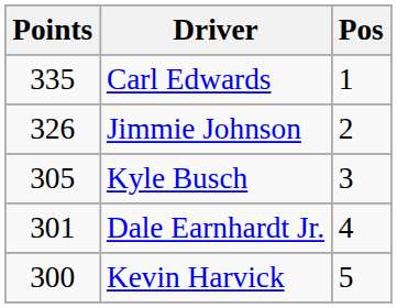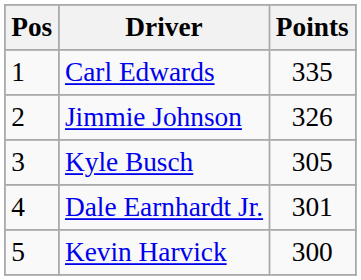 <table class="sortable wikitable " style="font-size: 95%;">
 <tr>
+<th>Pos</th>
+<th>Driver</th>
 <th>Points</th>
-<th>Driver</th>
-<th>Pos</th>
 </tr>
 <tr>
+<td>1</td>
+<td><a href='#'>Carl Edwards</a></td>
 <td style="text-align:center;">335</td>
-<td><a href='#'>Carl Edwards</a></td>
-<td>1</td>
 </tr>
 <tr>
+<td>2</td>
+<td><a href='#'>Jimmie Johnson</a></td>
 <td style="text-align:center;">326</td>
-<td><a href='#'>Jimmie Johnson</a></td>
-<td>2</td>
 </tr>
 <tr>
+<td>3</td>
+<td><a href='#'>Kyle Busch</a></td>
 <td style="text-align:center;">305</td>
-<td><a href='#'>Kyle Busch</a></td>
-<td>3</td>
 </tr>
 <tr>
+<td>4</td>
+<td><a href='#'>Dale Earnhardt Jr.</a></td>
 <td style="text-align:center;">301</td>
-<td><a href='#'>Dale Earnhardt Jr.</a></td>
-<td>4</td>
 </tr>
 <tr>
+<td>5</td>
+<td><a href='#'>Kevin Harvick</a></td>
 <td style="text-align:center;">300</td>
-<td><a href='#'>Kevin Harvick</a></td>
-<td>5</td>
 </tr>
 </table>
